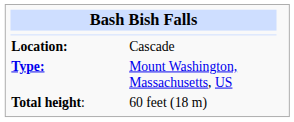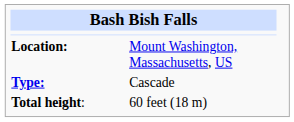 <table class="infobox" style="width: 300px; font-size: 90%;">
 <tr>
 <th colspan="2" style="font-size: larger; text-align:center; background-color: #CEDEFF;">Bash Bish Falls</th>
 </tr>
 <tr>
 <th colspan="2" style="line-height: 1.2; border-bottom: 1px solid #CEDEFF;"><div></div></th>
 </tr>
 <tr>
 <th style="width: 120px; text-align:left;"><strong>Location:</strong></th>
-<td>Cascade</td>
+<td><a href='#'>Mount Washington, Massachusetts</a>, <a href='#'>US</a></td>
 </tr>
 <tr>
 <td><strong><a href='#'>Type:</a></strong></td>
-<td><a href='#'>Mount Washington, Massachusetts</a>, <a href='#'>US</a></td>
+<td>Cascade</td>
 </tr>
 <tr>
 <td><strong>Total height</strong>:</td>
 <td>60 feet (18 m)</td>
 <td><br></td>
 <td></td>
 </tr>
 </table>
